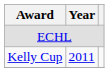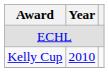 <table class="wikitable">
 <tr>
 <th>Award</th>
 <th>Year</th>
 <th></th>
 </tr>
 <tr ALIGN="center" bgcolor="#e0e0e0">
 <td colspan="3"><a href='#'>ECHL</a></td>
 </tr>
 <tr>
 <td><a href='#'>Kelly Cup</a></td>
-<td><a href='#'>2011</a></td>
+<td><a href='#'>2010</a></td>
 <td></td>
 </tr>
 <tr>
 </tr>
 </table>
